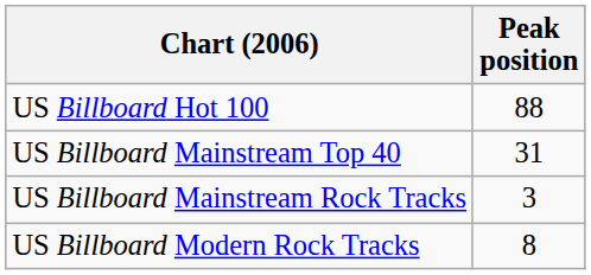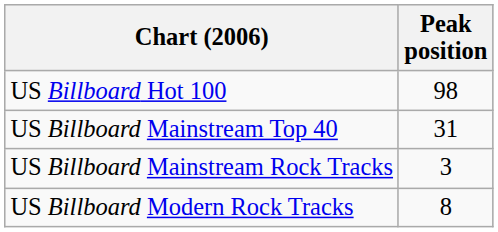 <table class="wikitable sortable">
 <tr>
 <th>Chart (2006)</th>
 <th>Peak<br>position</th>
 </tr>
 <tr>
 <td>US <a href='#'><em>Billboard</em> Hot 100</a></td>
-<td align="center">88</td>
+<td align="center">98</td>
 </tr>
 <tr>
 <td>US <em>Billboard</em> <a href='#'>Mainstream Top 40</a></td>
 <td align="center">31</td>
 </tr>
 <tr>
 <td>US <em>Billboard</em> <a href='#'>Mainstream Rock Tracks</a></td>
 <td align="center">3</td>
 </tr>
 <tr>
 <td>US <em>Billboard</em> <a href='#'>Modern Rock Tracks</a></td>
 <td align="center">8</td>
 </tr>
 </table>
